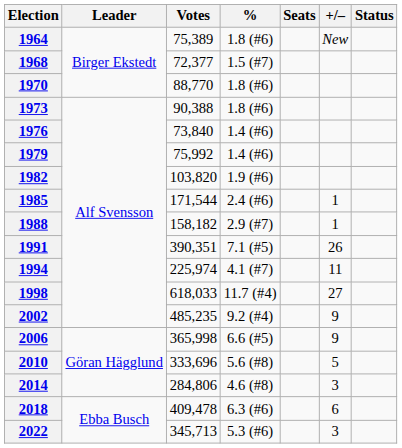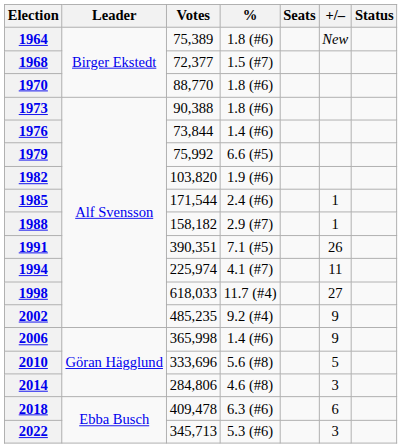 <table class="wikitable" style="text-align:center;">
 <tr>
 <th>Election</th>
 <th>Leader</th>
 <th>Votes</th>
 <th>%</th>
 <th>Seats</th>
 <th>+/–</th>
 <th>Status</th>
 </tr>
 <tr>
 <th><a href='#'>1964</a></th>
 <td rowspan=3><a href='#'>Birger Ekstedt</a></td>
 <td>75,389</td>
 <td>1.8 (#6)</td>
 <td></td>
 <td><em>New</em></td>
 <td></td>
 </tr>
 <tr>
 <th><a href='#'>1968</a></th>
 <td>72,377</td>
 <td>1.5 (#7)</td>
 <td></td>
 <td></td>
 <td></td>
 </tr>
 <tr>
 <th><a href='#'>1970</a></th>
 <td>88,770</td>
 <td>1.8 (#6)</td>
 <td></td>
 <td></td>
 <td></td>
 </tr>
 <tr>
 <th><a href='#'>1973</a></th>
 <td rowspan=10><a href='#'>Alf Svensson</a></td>
 <td>90,388</td>
 <td>1.8 (#6)</td>
 <td></td>
 <td></td>
 <td></td>
 </tr>
 <tr>
 <th><a href='#'>1976</a></th>
-<td>73,840</td>
+<td>73,844</td>
 <td>1.4 (#6)</td>
 <td></td>
 <td></td>
 <td></td>
 </tr>
 <tr>
 <th><a href='#'>1979</a></th>
 <td>75,992</td>
-<td>1.4 (#6)</td>
+<td>6.6 (#5)</td>
 <td></td>
 <td></td>
 <td></td>
 </tr>
 <tr>
 <th><a href='#'>1982</a></th>
 <td>103,820</td>
 <td>1.9 (#6)</td>
 <td></td>
 <td></td>
 <td></td>
 </tr>
 <tr>
 <th><a href='#'>1985</a></th>
 <td>171,544</td>
 <td>2.4 (#6)</td>
 <td></td>
 <td> 1</td>
 <td></td>
 </tr>
 <tr>
 <th><a href='#'>1988</a></th>
 <td>158,182</td>
 <td>2.9 (#7)</td>
 <td></td>
 <td> 1</td>
 <td></td>
 </tr>
 <tr>
 <th><a href='#'>1991</a></th>
 <td>390,351</td>
 <td>7.1 (#5)</td>
 <td></td>
 <td> 26</td>
 <td></td>
 </tr>
 <tr>
 <th><a href='#'>1994</a></th>
 <td>225,974</td>
 <td>4.1 (#7)</td>
 <td></td>
 <td> 11</td>
 <td></td>
 </tr>
 <tr>
 <th><a href='#'>1998</a></th>
 <td>618,033</td>
 <td>11.7 (#4)</td>
 <td></td>
 <td> 27</td>
 <td></td>
 </tr>
 <tr>
 <th><a href='#'>2002</a></th>
 <td>485,235</td>
 <td>9.2 (#4)</td>
 <td></td>
 <td> 9</td>
 <td></td>
 </tr>
 <tr>
 <th><a href='#'>2006</a></th>
 <td rowspan=3><a href='#'>Göran Hägglund</a></td>
 <td>365,998</td>
-<td>6.6 (#5)</td>
+<td>1.4 (#6)</td>
 <td></td>
 <td> 9</td>
 <td></td>
 </tr>
 <tr>
 <th><a href='#'>2010</a></th>
 <td>333,696</td>
 <td>5.6 (#8)</td>
 <td></td>
 <td> 5</td>
 <td></td>
 </tr>
 <tr>
 <th><a href='#'>2014</a></th>
 <td>284,806</td>
 <td>4.6 (#8)</td>
 <td></td>
 <td> 3</td>
 <td></td>
 </tr>
 <tr>
 <th><a href='#'>2018</a></th>
 <td rowspan=2><a href='#'>Ebba Busch</a></td>
 <td>409,478</td>
 <td>6.3 (#6)</td>
 <td></td>
 <td> 6</td>
 <td></td>
 </tr>
 <tr>
 <th><a href='#'>2022</a></th>
 <td>345,713</td>
 <td>5.3 (#6)</td>
 <td></td>
 <td> 3</td>
 <td></td>
 </tr>
 </table>
